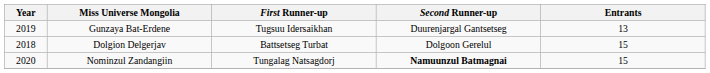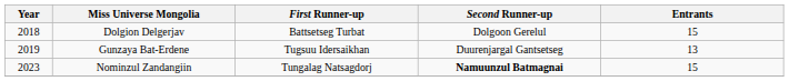 <table class="wikitable sortable" style="font-size: 95%; text-align:center">
 <tr>
 <th width="60">Year</th>
 <th width="250">Miss Universe Mongolia</th>
 <th width="250"><em>First</em> Runner-up</th>
 <th width="250"><em>Second</em> Runner-up</th>
 <th width="250">Entrants</th>
 </tr>
 <tr>
+<td>2018</td>
+<td>Dolgion Delgerjav</td>
+<td>Battsetseg Turbat</td>
+<td>Dolgoon Gerelul</td>
+<td>15</td>
+</tr>
+<tr>
 <td>2019</td>
 <td>Gunzaya Bat-Erdene</td>
 <td>Tugsuu Idersaikhan</td>
 <td>Duurenjargal Gantsetseg</td>
 <td>13</td>
 </tr>
 <tr>
-<td>2018</td>
-<td>Dolgion Delgerjav</td>
-<td>Battsetseg Turbat</td>
-<td>Dolgoon Gerelul</td>
-<td>15</td>
-</tr>
-<tr>
-<td>2020</td>
+<td>2023</td>
 <td>Nominzul Zandangiin</td>
 <td>Tungalag Natsagdorj</td>
 <td><strong>Namuunzul Batmagnai</strong></td>
 <td>15</td>
 </tr>
 <tr>
 </tr>
 </table>
